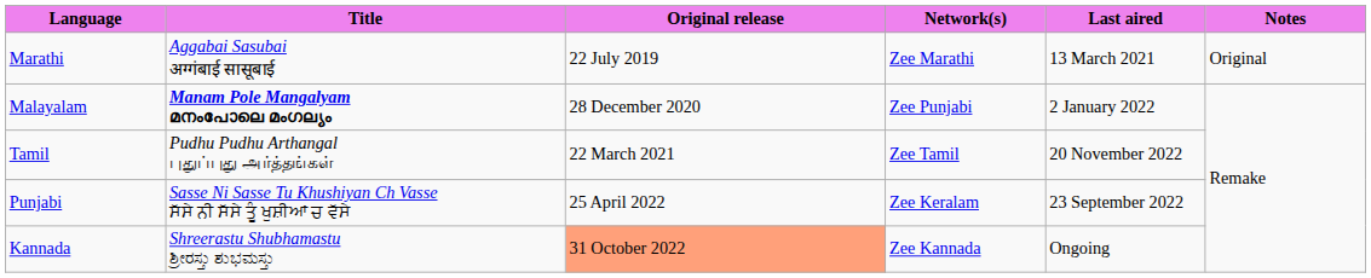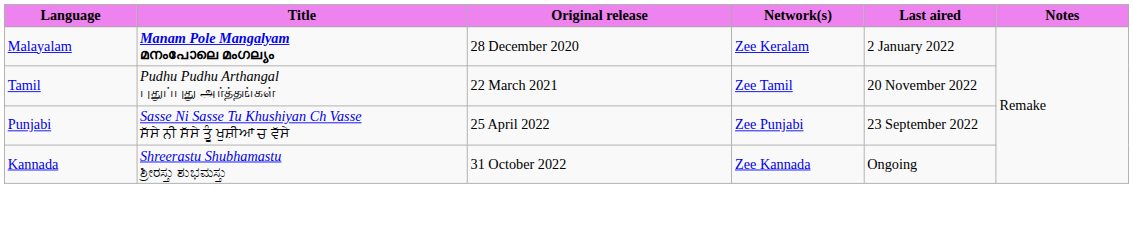 <table class="wikitable" style="width:100%; margin-right:0;">
 <tr>
 <th style="background:Violet; width:10%;">Language</th>
 <th style="background:Violet; width:25%;">Title</th>
 <th style="background:Violet; width:20%;">Original release</th>
 <th style="background:Violet; width:10%;">Network(s)</th>
 <th style="background:Violet; width:10%;">Last aired</th>
 <th style="background:Violet; width:10%;">Notes</th>
 </tr>
 <tr>
-<td><a href='#'>Marathi</a></td>
-<td><em><a href='#'>Aggabai Sasubai</a></em> <br> अग्गंबाई सासूबाई</td>
-<td>22 July 2019</td>
-<td><a href='#'>Zee Marathi</a></td>
-<td>13 March 2021</td>
-<td>Original</td>
-</tr>
-<tr>
 <td><a href='#'>Malayalam</a></td>
 <td><strong><em><a href='#'>Manam Pole Mangalyam</a></em> <br> മനംപോലെ മംഗല്യം</strong></td>
 <td>28 December 2020</td>
-<td><a href='#'>Zee Punjabi</a></td>
+<td><a href='#'>Zee Keralam</a></td>
 <td>2 January 2022</td>
 <td rowspan="4">Remake</td>
 </tr>
 <tr>
 <td><a href='#'>Tamil</a></td>
 <td><em>Pudhu Pudhu Arthangal</em> <br> புதுப்புது அர்த்தங்கள்</td>
 <td>22 March 2021</td>
 <td><a href='#'>Zee Tamil</a></td>
 <td>20 November 2022</td>
 </tr>
 <tr>
 <td><a href='#'>Punjabi</a></td>
 <td><em><a href='#'>Sasse Ni Sasse Tu Khushiyan Ch Vasse</a></em> <br> ਸੱਸੇ ਨੀ ਸੱਸੇ ਤੂੰ ਖੁਸ਼ੀਆਂ ਚ ਵੱਸੇ</td>
 <td>25 April 2022</td>
-<td><a href='#'>Zee Keralam</a></td>
+<td><a href='#'>Zee Punjabi</a></td>
 <td>23 September 2022</td>
 </tr>
 <tr>
 <td><a href='#'>Kannada</a></td>
 <td><em><a href='#'>Shreerastu Shubhamastu</a></em> <br> ಶ್ರೀರಸ್ತು ಶುಭಮಸ್ತು</td>
-<td style="background: lightsalmon;">31 October 2022</td>
+<td>31 October 2022</td>
 <td><a href='#'>Zee Kannada</a></td>
 <td>Ongoing</td>
 </tr>
 </table>
